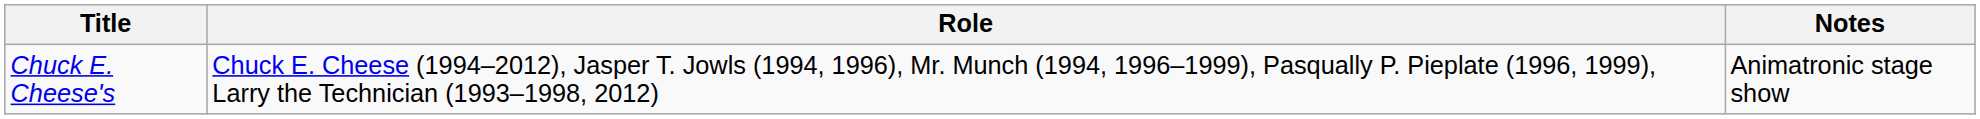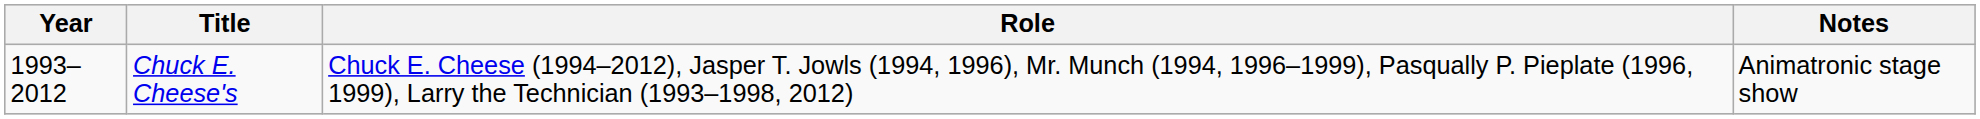 <table class="wikitable sortable">
 <tr>
+<th>Year</th>
 <th>Title</th>
 <th>Role</th>
 <th>Notes</th>
 </tr>
 <tr>
+<td>1993–2012</td>
 <td><em><a href='#'>Chuck E. Cheese's</a></em></td>
 <td><a href='#'>Chuck E. Cheese</a> (1994–2012), Jasper T. Jowls (1994, 1996), Mr. Munch (1994, 1996–1999), Pasqually P. Pieplate (1996, 1999), Larry the Technician (1993–1998, 2012)</td>
 <td>Animatronic stage show</td>
 </tr>
 </table>
